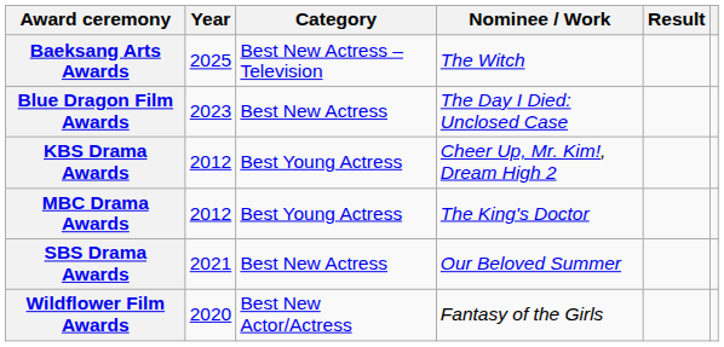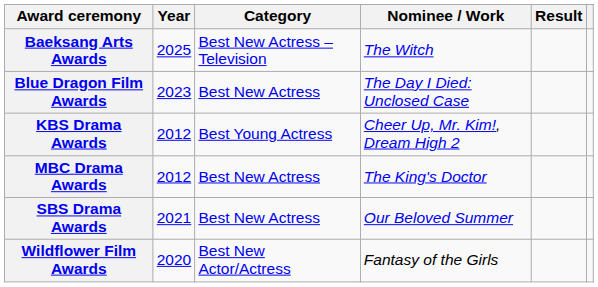 <table class="wikitable plainrowheaders sortable">
 <tr>
 <th scope="col">Award ceremony</th>
 <th scope="col">Year</th>
 <th scope="col">Category</th>
 <th scope="col">Nominee / Work</th>
 <th scope="col">Result</th>
 <th scope="col" class="unsortable"></th>
 </tr>
 <tr>
 <th scope="row"><a href='#'>Baeksang Arts Awards</a></th>
 <td style="text-align:center"><a href='#'>2025</a></td>
 <td><a href='#'>Best New Actress – Television</a></td>
 <td><em><a href='#'>The Witch</a></em></td>
 <td></td>
 <td style="text-align:center"></td>
 </tr>
 <tr>
 <th scope="row"><a href='#'>Blue Dragon Film Awards</a></th>
 <td style="text-align:center"><a href='#'>2023</a></td>
 <td><a href='#'>Best New Actress</a></td>
 <td><em><a href='#'>The Day I Died: Unclosed Case</a></em></td>
 <td></td>
 <td style="text-align:center"></td>
 </tr>
 <tr>
 <th scope="row"><a href='#'>KBS Drama Awards</a></th>
 <td style="text-align:center"><a href='#'>2012</a></td>
 <td><a href='#'>Best Young Actress</a></td>
 <td><em><a href='#'>Cheer Up, Mr. Kim!</a>, <a href='#'>Dream High 2</a></em></td>
 <td></td>
 <td style="text-align:center"></td>
 </tr>
 <tr>
 <th scope="row"><a href='#'>MBC Drama Awards</a></th>
 <td style="text-align:center"><a href='#'>2012</a></td>
-<td><a href='#'>Best Young Actress</a></td>
+<td><a href='#'>Best New Actress</a></td>
 <td><em><a href='#'>The King's Doctor</a></em></td>
 <td></td>
 <td style="text-align:center"></td>
 </tr>
 <tr>
 <th scope="row"><a href='#'>SBS Drama Awards</a></th>
 <td style="text-align:center"><a href='#'>2021</a></td>
 <td><a href='#'>Best New Actress</a></td>
 <td><em><a href='#'>Our Beloved Summer</a></em></td>
 <td></td>
 <td style="text-align:center"></td>
 </tr>
 <tr>
 <th scope="row"><a href='#'>Wildflower Film Awards</a></th>
 <td style="text-align:center"><a href='#'>2020</a></td>
 <td><a href='#'>Best New Actor/Actress</a></td>
 <td><em>Fantasy of the Girls</em></td>
 <td></td>
 <td style="text-align:center"></td>
 </tr>
 </table>
